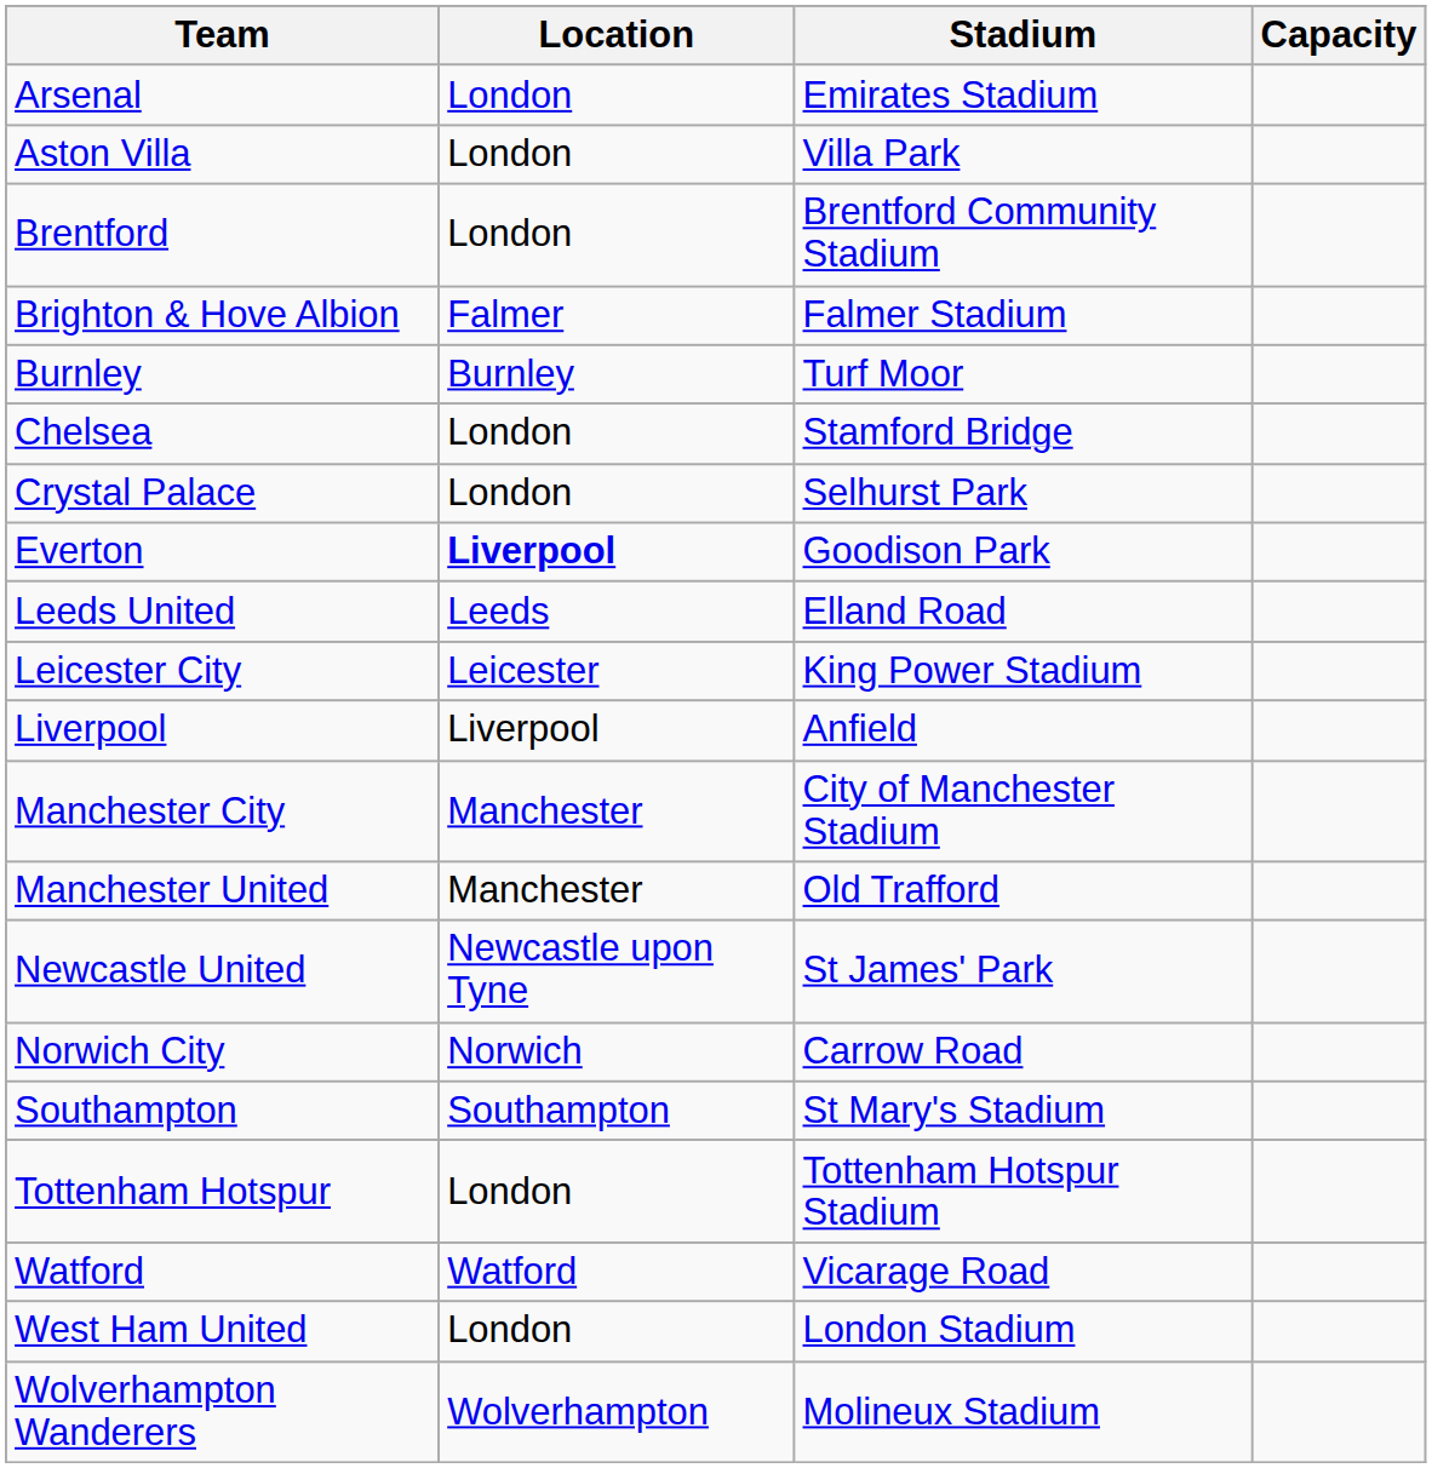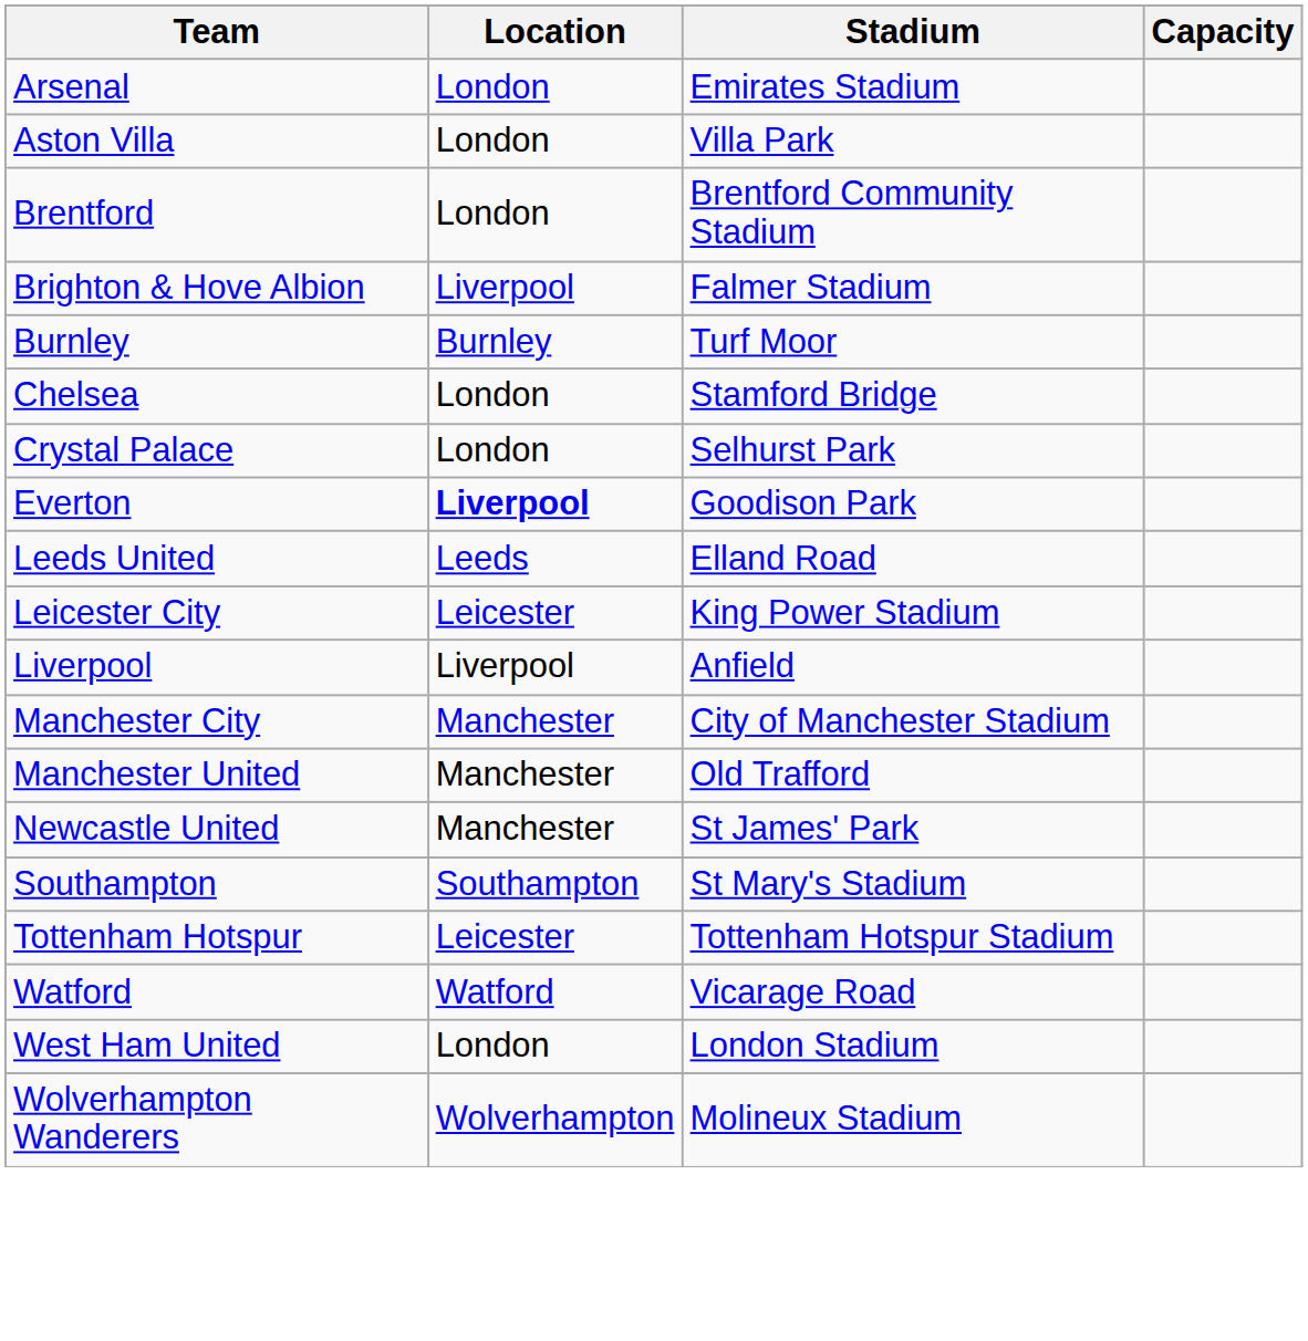 <table class="wikitable sortable">
 <tr>
 <th>Team</th>
 <th>Location</th>
 <th>Stadium</th>
 <th>Capacity</th>
 </tr>
 <tr>
 <td><a href='#'>Arsenal</a></td>
 <td><a href='#'>London</a> </td>
 <td><a href='#'>Emirates Stadium</a></td>
 <td style="text-align:center"></td>
 </tr>
 <tr>
 <td><a href='#'>Aston Villa</a></td>
 <td>London </td>
 <td><a href='#'>Villa Park</a></td>
 <td style="text-align:center"></td>
 </tr>
 <tr>
 <td><a href='#'>Brentford</a></td>
 <td>London </td>
 <td><a href='#'>Brentford Community Stadium</a></td>
 <td style="text-align:center"></td>
 </tr>
 <tr>
 <td><a href='#'>Brighton & Hove Albion</a></td>
-<td><a href='#'>Falmer</a></td>
+<td><a href='#'>Liverpool</a> </td>
 <td><a href='#'>Falmer Stadium</a></td>
 <td style="text-align:center"></td>
 </tr>
 <tr>
 <td><a href='#'>Burnley</a></td>
 <td><a href='#'>Burnley</a></td>
 <td><a href='#'>Turf Moor</a></td>
 <td style="text-align:center"></td>
 </tr>
 <tr>
 <td><a href='#'>Chelsea</a></td>
 <td>London </td>
 <td><a href='#'>Stamford Bridge</a></td>
 <td style="text-align:center"></td>
 </tr>
 <tr>
 <td><a href='#'>Crystal Palace</a></td>
 <td>London </td>
 <td><a href='#'>Selhurst Park</a></td>
 <td style="text-align:center"></td>
 </tr>
 <tr>
 <td><a href='#'>Everton</a></td>
 <td><strong><a href='#'>Liverpool</a> </strong></td>
 <td><a href='#'>Goodison Park</a></td>
 <td style="text-align:center"></td>
 </tr>
 <tr>
 <td><a href='#'>Leeds United</a></td>
 <td><a href='#'>Leeds</a></td>
 <td><a href='#'>Elland Road</a></td>
 <td style="text-align:center"></td>
 </tr>
 <tr>
 <td><a href='#'>Leicester City</a></td>
 <td><a href='#'>Leicester</a></td>
 <td><a href='#'>King Power Stadium</a></td>
 <td style="text-align:center"></td>
 </tr>
 <tr>
 <td><a href='#'>Liverpool</a></td>
 <td>Liverpool </td>
 <td><a href='#'>Anfield</a></td>
 <td style="text-align:center"></td>
 </tr>
 <tr>
 <td><a href='#'>Manchester City</a></td>
 <td><a href='#'>Manchester</a> </td>
 <td><a href='#'>City of Manchester Stadium</a></td>
 <td style="text-align:center"></td>
 </tr>
 <tr>
 <td><a href='#'>Manchester United</a></td>
 <td>Manchester </td>
 <td><a href='#'>Old Trafford</a></td>
 <td style="text-align:center"></td>
 </tr>
 <tr>
 <td><a href='#'>Newcastle United</a></td>
-<td><a href='#'>Newcastle upon Tyne</a></td>
+<td>Manchester </td>
 <td><a href='#'>St James' Park</a></td>
-<td style="text-align:center"></td>
-</tr>
-<tr>
-<td><a href='#'>Norwich City</a></td>
-<td><a href='#'>Norwich</a></td>
-<td><a href='#'>Carrow Road</a></td>
 <td style="text-align:center"></td>
 </tr>
 <tr>
 <td><a href='#'>Southampton</a></td>
 <td><a href='#'>Southampton</a></td>
 <td><a href='#'>St Mary's Stadium</a></td>
 <td style="text-align:center"></td>
 </tr>
 <tr>
 <td><a href='#'>Tottenham Hotspur</a></td>
-<td>London </td>
+<td><a href='#'>Leicester</a></td>
 <td><a href='#'>Tottenham Hotspur Stadium</a></td>
 <td style="text-align:center"></td>
 </tr>
 <tr>
 <td><a href='#'>Watford</a></td>
 <td><a href='#'>Watford</a></td>
 <td><a href='#'>Vicarage Road</a></td>
 <td style="text-align:center"></td>
 </tr>
 <tr>
 <td><a href='#'>West Ham United</a></td>
 <td>London </td>
 <td><a href='#'>London Stadium</a></td>
 <td style="text-align:center"></td>
 </tr>
 <tr>
 <td><a href='#'>Wolverhampton Wanderers</a></td>
 <td><a href='#'>Wolverhampton</a></td>
 <td><a href='#'>Molineux Stadium</a></td>
 <td style="text-align:center"></td>
 </tr>
 </table>
